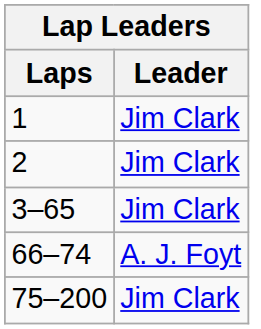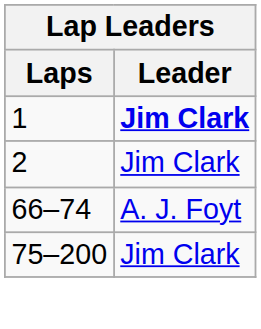 <table class="wikitable">
 <tr>
 <th colspan=2>Lap Leaders</th>
 </tr>
 <tr>
 <th>Laps</th>
 <th>Leader</th>
 </tr>
 <tr>
 <td>1</td>
-<td><a href='#'>Jim Clark</a></td>
+<td><strong><a href='#'>Jim Clark</a></strong></td>
 </tr>
 <tr>
 <td>2</td>
-<td><a href='#'>Jim Clark</a></td>
-</tr>
-<tr>
-<td>3–65</td>
 <td><a href='#'>Jim Clark</a></td>
 </tr>
 <tr>
 <td>66–74</td>
 <td><a href='#'>A. J. Foyt</a></td>
 </tr>
 <tr>
 <td>75–200</td>
 <td><a href='#'>Jim Clark</a></td>
 </tr>
 </table>
